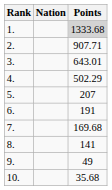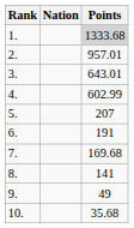 <table class="wikitable sortable">
 <tr>
 <th>Rank</th>
 <th>Nation</th>
 <th>Points</th>
 </tr>
 <tr>
 <td>1.</td>
 <td></td>
 <td align=center style="background: lightgrey;">1333.68</td>
 </tr>
 <tr>
 <td>2.</td>
 <td></td>
-<td align=center>907.71</td>
+<td align=center>957.01</td>
 </tr>
 <tr>
 <td>3.</td>
 <td></td>
 <td align=center>643.01</td>
 </tr>
 <tr>
 <td>4.</td>
 <td></td>
-<td align=center>502.29</td>
+<td align=center>602.99</td>
 </tr>
 <tr>
 <td>5.</td>
 <td></td>
 <td align=center>207</td>
 </tr>
 <tr>
 <td>6.</td>
 <td></td>
 <td align=center>191</td>
 </tr>
 <tr>
 <td>7.</td>
 <td></td>
 <td align=center>169.68</td>
 </tr>
 <tr>
 <td>8.</td>
 <td></td>
 <td align=center>141</td>
 </tr>
 <tr>
 <td>9.</td>
 <td></td>
 <td align=center>49</td>
 </tr>
 <tr>
 <td>10.</td>
 <td></td>
 <td align=center>35.68</td>
 </tr>
 </table>
